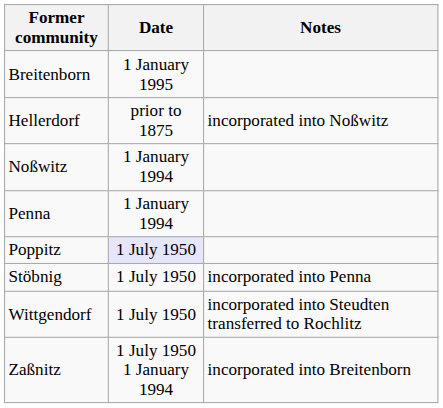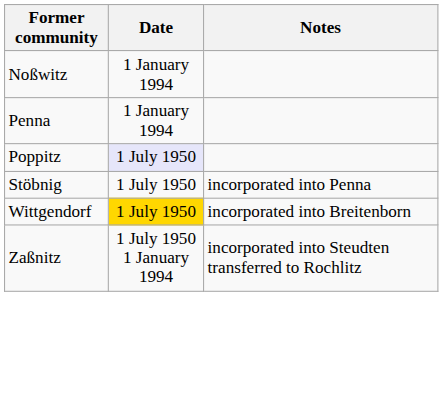 <table width="65%" class="wikitable">
 <tr>
 <th width="24%" bgcolor="#e4e0e4">Former community</th>
 <th width="22%" bgcolor="#e4e0e4">Date</th>
 <th width="54%" bgcolor="#e4e0e4">Notes</th>
-</tr>
-<tr>
-<td>Breitenborn</td>
-<td align="center">1 January 1995</td>
-<td></td>
-</tr>
-<tr>
-<td>Hellerdorf</td>
-<td align="center">prior to 1875</td>
-<td>incorporated into Noßwitz</td>
 </tr>
 <tr>
 <td>Noßwitz</td>
 <td align="center">1 January 1994</td>
 <td></td>
 </tr>
 <tr>
 <td>Penna</td>
 <td align="center">1 January 1994</td>
 <td></td>
 </tr>
 <tr>
 <td>Poppitz</td>
 <td align="center" style="background: lavender;">1 July 1950</td>
 <td></td>
 </tr>
 <tr>
 <td>Stöbnig</td>
 <td align="center">1 July 1950</td>
 <td>incorporated into Penna</td>
 </tr>
 <tr>
 <td>Wittgendorf</td>
-<td align="center">1 July 1950</td>
-<td>incorporated into Steudten<br> transferred to Rochlitz</td>
+<td align="center" style="background: gold;">1 July 1950</td>
+<td>incorporated into  Breitenborn</td>
 </tr>
 <tr>
 <td>Zaßnitz</td>
 <td align="center">1 July 1950<br>1 January 1994</td>
-<td>incorporated into  Breitenborn</td>
+<td>incorporated into Steudten<br> transferred to Rochlitz</td>
 </tr>
 </table>
